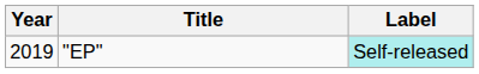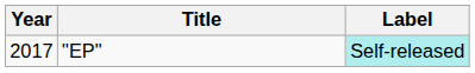 <table class="wikitable">
 <tr>
 <th>Year</th>
 <th width="230">Title</th>
 <th>Label</th>
 </tr>
 <tr>
-<td rowspan=1>2019</td>
+<td rowspan=1>2017</td>
 <td>"EP"</td>
 <td rowspan="1" style="background: paleturquoise;">Self-released</td>
 </tr>
 </table>
